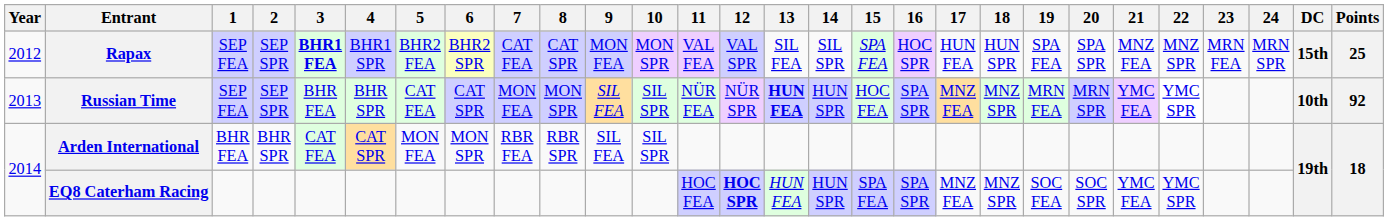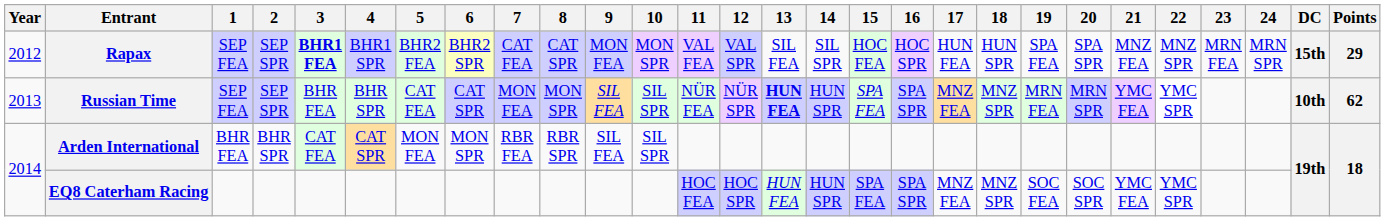 <table class="wikitable" style="text-align:center; font-size:85%">
 <tr>
 <th>Year</th>
 <th>Entrant</th>
 <th>1</th>
 <th>2</th>
 <th>3</th>
 <th>4</th>
 <th>5</th>
 <th>6</th>
 <th>7</th>
 <th>8</th>
 <th>9</th>
 <th>10</th>
 <th>11</th>
 <th>12</th>
 <th>13</th>
 <th>14</th>
 <th>15</th>
 <th>16</th>
 <th>17</th>
 <th>18</th>
 <th>19</th>
 <th>20</th>
 <th>21</th>
 <th>22</th>
 <th>23</th>
 <th>24</th>
 <th>DC</th>
 <th>Points</th>
 </tr>
 <tr>
 <td><a href='#'>2012</a></td>
 <th><a href='#'>Rapax</a></th>
 <td style="background:#cfcfff;"><a href='#'>SEP<br>FEA</a><br></td>
 <td style="background:#cfcfff;"><a href='#'>SEP<br>SPR</a><br></td>
 <td style="background:#dfffdf;"><strong><a href='#'>BHR1<br>FEA</a><br></strong></td>
 <td style="background:#cfcfff;"><a href='#'>BHR1<br>SPR</a><br></td>
 <td style="background:#dfffdf;"><a href='#'>BHR2<br>FEA</a><br></td>
 <td style="background:#FBFFBF;"><a href='#'>BHR2<br>SPR</a><br></td>
 <td style="background:#cfcfff;"><a href='#'>CAT<br>FEA</a><br></td>
 <td style="background:#cfcfff;"><a href='#'>CAT<br>SPR</a><br></td>
 <td style="background:#cfcfff;"><a href='#'>MON<br>FEA</a><br></td>
 <td style="background:#efcfff;"><a href='#'>MON<br>SPR</a><br></td>
 <td style="background:#efcfff;"><a href='#'>VAL<br>FEA</a><br></td>
 <td style="background:#cfcfff;"><a href='#'>VAL<br>SPR</a><br></td>
 <td><a href='#'>SIL<br>FEA</a></td>
 <td><a href='#'>SIL<br>SPR</a></td>
-<td style="background:#DFFFDF;"><em><a href='#'>SPA<br>FEA</a></em><br></td>
+<td style="background:#dfffdf;"><a href='#'>HOC<br>FEA</a><br></td>
 <td style="background:#efcfff;"><a href='#'>HOC<br>SPR</a><br></td>
 <td><a href='#'>HUN<br>FEA</a></td>
 <td><a href='#'>HUN<br>SPR</a></td>
 <td><a href='#'>SPA<br>FEA</a></td>
 <td><a href='#'>SPA<br>SPR</a></td>
 <td><a href='#'>MNZ<br>FEA</a></td>
 <td><a href='#'>MNZ<br>SPR</a></td>
 <td><a href='#'>MRN<br>FEA</a></td>
 <td><a href='#'>MRN<br>SPR</a></td>
 <th>15th</th>
-<th>25</th>
+<th>29</th>
 </tr>
 <tr>
 <td><a href='#'>2013</a></td>
 <th nowrap><a href='#'>Russian Time</a></th>
 <td style="background:#CFCFFF;"><a href='#'>SEP<br>FEA</a><br></td>
 <td style="background:#CFCFFF;"><a href='#'>SEP<br>SPR</a><br></td>
 <td style="background:#DFFFDF;"><a href='#'>BHR<br>FEA</a><br></td>
 <td style="background:#DFFFDF;"><a href='#'>BHR<br>SPR</a><br></td>
 <td style="background:#DFFFDF;"><a href='#'>CAT<br>FEA</a><br></td>
 <td style="background:#CFCFFF;"><a href='#'>CAT<br>SPR</a><br></td>
 <td style="background:#CFCFFF;"><a href='#'>MON<br>FEA</a><br></td>
 <td style="background:#CFCFFF;"><a href='#'>MON<br>SPR</a><br></td>
 <td style="background:#FFDF9F;"><em><a href='#'>SIL<br>FEA</a></em><br></td>
 <td style="background:#DFFFDF;"><a href='#'>SIL<br>SPR</a><br></td>
 <td style="background:#DFFFDF;"><a href='#'>NÜR<br>FEA</a><br></td>
 <td style="background:#EFCFFF;"><a href='#'>NÜR<br>SPR</a><br></td>
 <td style="background:#CFCFFF;"><strong><a href='#'>HUN<br>FEA</a></strong><br></td>
 <td style="background:#CFCFFF;"><a href='#'>HUN<br>SPR</a><br></td>
-<td style="background:#dfffdf;"><a href='#'>HOC<br>FEA</a><br></td>
+<td style="background:#DFFFDF;"><em><a href='#'>SPA<br>FEA</a></em><br></td>
 <td style="background:#CFCFFF;"><a href='#'>SPA<br>SPR</a><br></td>
 <td style="background:#FFDF9F;"><a href='#'>MNZ<br>FEA</a><br></td>
 <td style="background:#DFFFDF;"><a href='#'>MNZ<br>SPR</a><br></td>
 <td style="background:#DFFFDF;"><a href='#'>MRN<br>FEA</a><br></td>
 <td style="background:#CFCFFF;"><a href='#'>MRN<br>SPR</a><br></td>
 <td style="background:#EFCFFF;"><a href='#'>YMC<br>FEA</a><br></td>
 <td style="background:#FFFFFF;"><a href='#'>YMC<br>SPR</a><br></td>
 <td></td>
 <td></td>
 <th>10th</th>
-<th>92</th>
+<th>62</th>
 </tr>
 <tr>
 <td rowspan=2><a href='#'>2014</a></td>
 <th nowrap><a href='#'>Arden International</a></th>
 <td><a href='#'>BHR<br>FEA</a></td>
 <td><a href='#'>BHR<br>SPR</a></td>
 <td style="background:#DFFFDF;"><a href='#'>CAT<br>FEA</a><br></td>
 <td style="background:#FFDF9F;"><a href='#'>CAT<br>SPR</a><br></td>
 <td><a href='#'>MON<br>FEA</a></td>
 <td><a href='#'>MON<br>SPR</a></td>
 <td><a href='#'>RBR<br>FEA</a></td>
 <td><a href='#'>RBR<br>SPR</a></td>
 <td><a href='#'>SIL<br>FEA</a></td>
 <td><a href='#'>SIL<br>SPR</a></td>
 <td></td>
 <td></td>
 <td></td>
 <td></td>
 <td></td>
 <td></td>
 <td></td>
 <td></td>
 <td></td>
 <td></td>
 <td></td>
 <td></td>
 <td></td>
 <td></td>
 <th rowspan=2>19th</th>
 <th rowspan=2>18</th>
 </tr>
 <tr>
 <th nowrap><a href='#'>EQ8 Caterham Racing</a></th>
 <td></td>
 <td></td>
 <td></td>
 <td></td>
 <td></td>
 <td></td>
 <td></td>
 <td></td>
 <td></td>
 <td></td>
 <td style="background:#CFCFFF;"><a href='#'>HOC<br>FEA</a><br></td>
-<td style="background:#CFCFFF;"><strong><a href='#'>HOC<br>SPR</a><br></strong></td>
+<td style="background:#CFCFFF;"><a href='#'>HOC<br>SPR</a><br></td>
 <td style="background:#DFFFDF;"><em><a href='#'>HUN<br>FEA</a></em><br></td>
 <td style="background:#CFCFFF;"><a href='#'>HUN<br>SPR</a><br></td>
 <td style="background:#CFCFFF;"><a href='#'>SPA<br>FEA</a><br></td>
 <td style="background:#CFCFFF;"><a href='#'>SPA<br>SPR</a><br></td>
 <td><a href='#'>MNZ<br>FEA</a></td>
 <td><a href='#'>MNZ<br>SPR</a></td>
 <td><a href='#'>SOC<br>FEA</a></td>
 <td><a href='#'>SOC<br>SPR</a></td>
 <td><a href='#'>YMC<br>FEA</a></td>
 <td><a href='#'>YMC<br>SPR</a></td>
 <td></td>
 <td></td>
 </tr>
 </table>
